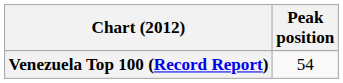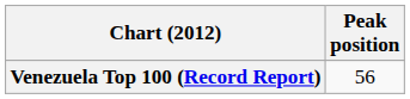 <table class="wikitable sortable plainrowheaders">
 <tr>
 <th>Chart (2012)</th>
 <th>Peak<br>position</th>
 </tr>
 <tr>
 </tr>
 <tr>
 </tr>
 <tr>
 </tr>
 <tr>
 </tr>
 <tr>
 </tr>
 <tr>
 </tr>
 <tr>
 </tr>
 <tr>
 </tr>
 <tr>
 </tr>
 <tr>
 </tr>
 <tr>
 </tr>
 <tr>
 </tr>
 <tr>
 </tr>
 <tr>
 </tr>
 <tr>
 </tr>
 <tr>
 <th scope=row>Venezuela Top 100 (<a href='#'>Record Report</a>)</th>
-<td align="center">54</td>
+<td align="center">56</td>
 </tr>
 </table>
